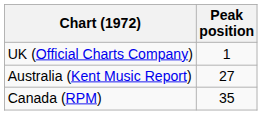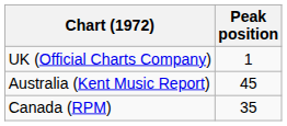 <table class="wikitable">
 <tr>
 <th>Chart (1972)</th>
 <th>Peak<br>position</th>
 </tr>
 <tr>
 <td>UK (<a href='#'>Official Charts Company</a>)</td>
 <td style="text-align:center;">1</td>
 </tr>
 <tr>
 <td>Australia (<a href='#'>Kent Music Report</a>)</td>
-<td style="text-align:center;">27</td>
+<td style="text-align:center;">45</td>
 </tr>
 <tr>
 <td>Canada (<a href='#'>RPM</a>)</td>
 <td style="text-align:center;">35</td>
 </tr>
 </table>
